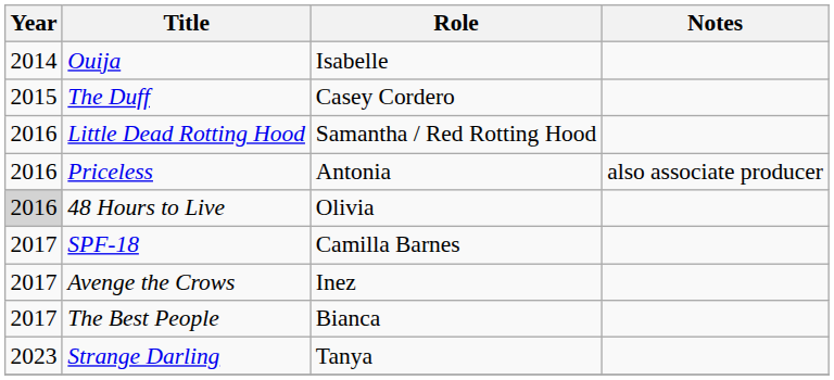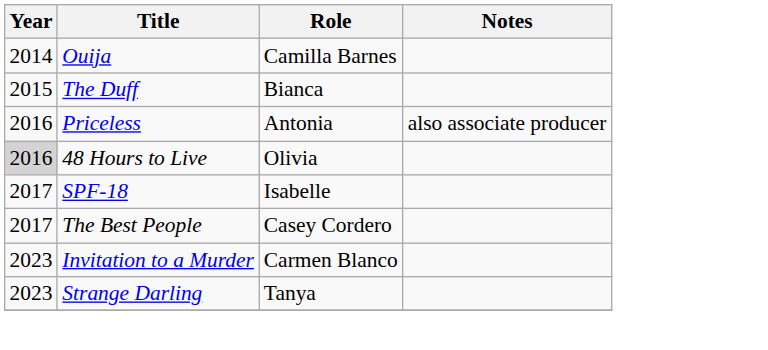 <table class="wikitable">
 <tr>
 <th>Year</th>
 <th>Title</th>
 <th>Role</th>
 <th>Notes</th>
 </tr>
 <tr>
 <td>2014</td>
 <td><em><a href='#'>Ouija</a></em></td>
-<td>Isabelle</td>
+<td>Camilla Barnes</td>
 <td></td>
 </tr>
 <tr>
 <td>2015</td>
 <td><em><a href='#'>The Duff</a></em></td>
-<td>Casey Cordero</td>
-<td></td>
-</tr>
-<tr>
-<td>2016</td>
-<td><em><a href='#'>Little Dead Rotting Hood</a></em></td>
-<td>Samantha / Red Rotting Hood</td>
+<td>Bianca</td>
 <td></td>
 </tr>
 <tr>
 <td>2016</td>
 <td><em><a href='#'>Priceless</a></em></td>
 <td>Antonia</td>
 <td>also associate producer</td>
 </tr>
 <tr>
 <td style="background: lightgrey;">2016</td>
 <td><em>48 Hours to Live</em></td>
 <td>Olivia</td>
 <td></td>
 </tr>
 <tr>
 <td>2017</td>
 <td><em><a href='#'>SPF-18</a></em></td>
-<td>Camilla Barnes</td>
-<td></td>
-</tr>
-<tr>
-<td>2017</td>
-<td><em>Avenge the Crows</em></td>
-<td>Inez</td>
+<td>Isabelle</td>
 <td></td>
 </tr>
 <tr>
 <td>2017</td>
 <td><em>The Best People</em></td>
-<td>Bianca</td>
+<td>Casey Cordero</td>
+<td></td>
+</tr>
+<tr>
+<td>2023</td>
+<td><em><a href='#'>Invitation to a Murder</a></em></td>
+<td>Carmen Blanco</td>
 <td></td>
 </tr>
 <tr>
 <td>2023</td>
 <td><em><a href='#'>Strange Darling</a></em></td>
 <td>Tanya</td>
 <td></td>
 </tr>
 <tr>
 </tr>
 </table>
